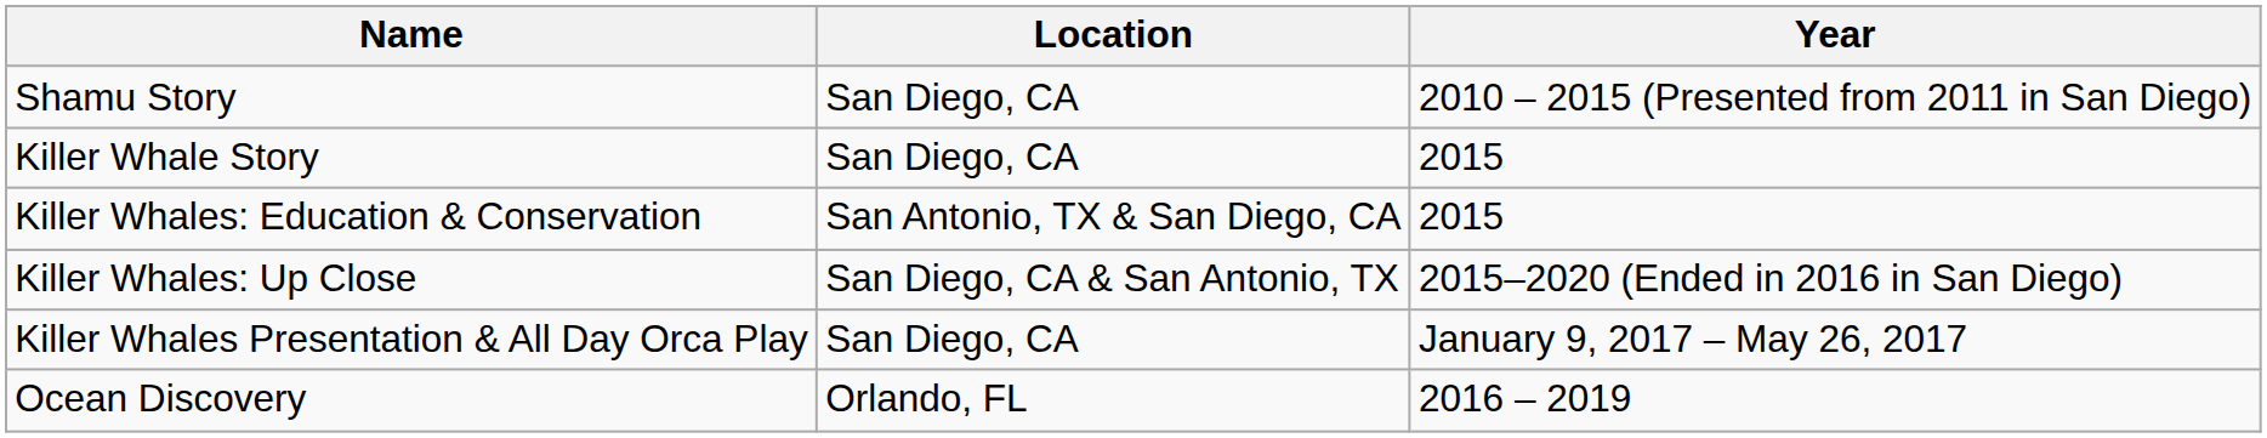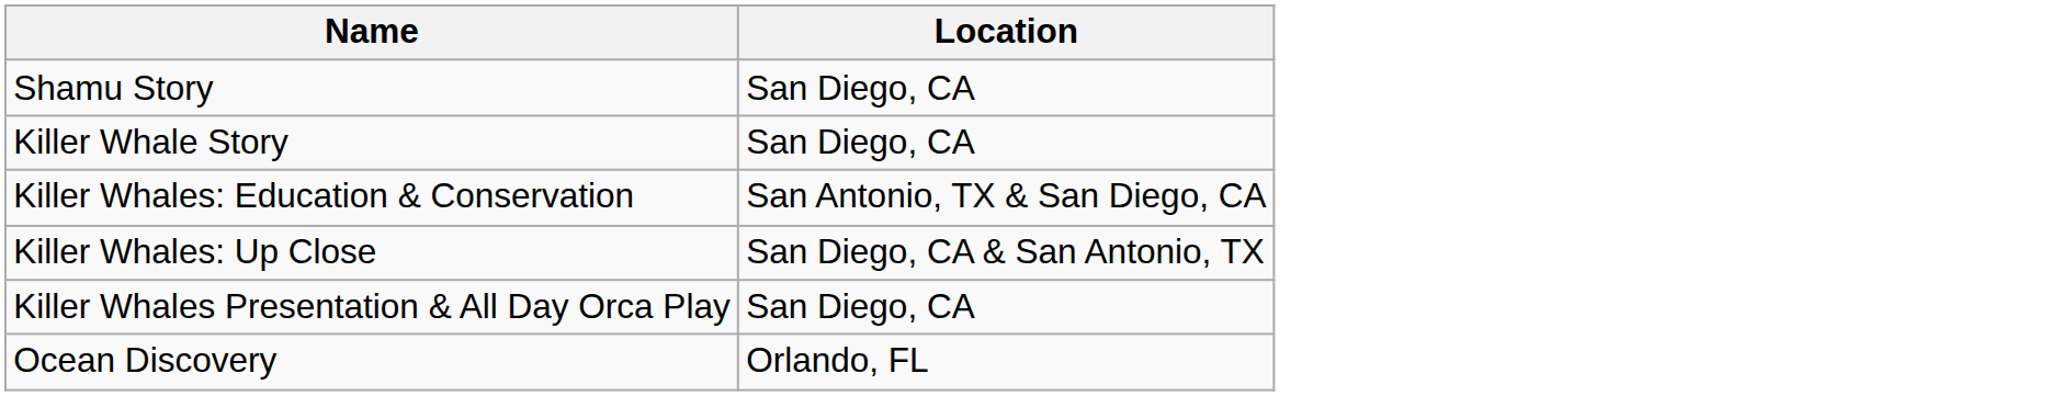 <table class="wikitable">
 <tr>
 <th>Name</th>
 <th>Location</th>
-<th>Year</th>
 </tr>
 <tr>
 <td>Shamu Story</td>
 <td>San Diego, CA</td>
-<td>2010 – 2015 (Presented from 2011 in San Diego)</td>
 </tr>
 <tr>
 <td>Killer Whale Story</td>
 <td>San Diego, CA</td>
-<td>2015</td>
 </tr>
 <tr>
 <td>Killer Whales: Education & Conservation</td>
 <td>San Antonio, TX & San Diego, CA</td>
-<td>2015</td>
 </tr>
 <tr>
 <td>Killer Whales: Up Close</td>
 <td>San Diego, CA & San Antonio, TX</td>
-<td>2015–2020 (Ended in 2016 in San Diego)</td>
 </tr>
 <tr>
 <td>Killer Whales Presentation & All Day Orca Play</td>
 <td>San Diego, CA</td>
-<td>January 9, 2017 – May 26, 2017</td>
 </tr>
 <tr>
 <td>Ocean Discovery</td>
 <td>Orlando, FL</td>
-<td>2016 – 2019</td>
 </tr>
 </table>
